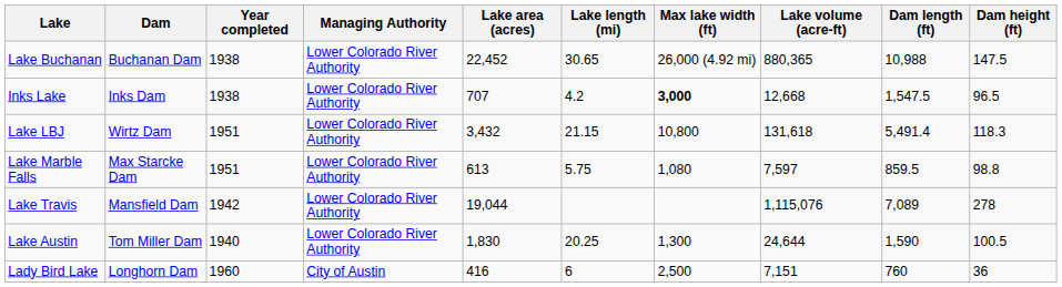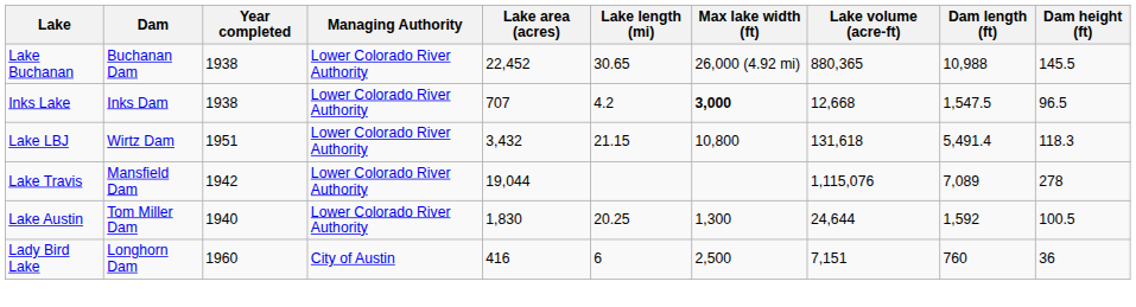 <table class="wikitable sortable">
 <tr>
 <th>Lake</th>
 <th>Dam</th>
 <th>Year completed</th>
 <th>Managing Authority</th>
 <th>Lake area (acres)</th>
 <th>Lake length (mi)</th>
 <th>Max lake width (ft)</th>
 <th>Lake volume (acre-ft)</th>
 <th>Dam length (ft)</th>
 <th>Dam height (ft)</th>
 </tr>
 <tr>
 <td><a href='#'>Lake Buchanan</a></td>
 <td><a href='#'>Buchanan Dam</a></td>
 <td>1938</td>
 <td><a href='#'>Lower Colorado River Authority</a></td>
 <td>22,452</td>
 <td>30.65</td>
 <td>26,000 (4.92 mi)</td>
 <td>880,365</td>
 <td>10,988</td>
-<td>147.5</td>
+<td>145.5</td>
 </tr>
 <tr>
 <td><a href='#'>Inks Lake</a></td>
 <td><a href='#'>Inks Dam</a></td>
 <td>1938</td>
 <td><a href='#'>Lower Colorado River Authority</a></td>
 <td>707</td>
 <td>4.2</td>
 <td><strong>3,000</strong></td>
 <td>12,668</td>
 <td>1,547.5</td>
 <td>96.5</td>
 </tr>
 <tr>
 <td><a href='#'>Lake LBJ</a></td>
 <td><a href='#'>Wirtz Dam</a></td>
 <td>1951</td>
 <td><a href='#'>Lower Colorado River Authority</a></td>
 <td>3,432</td>
 <td>21.15</td>
 <td>10,800</td>
 <td>131,618</td>
 <td>5,491.4</td>
 <td>118.3</td>
 </tr>
 <tr>
-<td><a href='#'>Lake Marble Falls</a></td>
-<td><a href='#'>Max Starcke Dam</a></td>
-<td>1951</td>
-<td><a href='#'>Lower Colorado River Authority</a></td>
-<td>613</td>
-<td>5.75</td>
-<td>1,080</td>
-<td>7,597</td>
-<td>859.5</td>
-<td>98.8</td>
-</tr>
-<tr>
 <td><a href='#'>Lake Travis</a></td>
 <td><a href='#'>Mansfield Dam</a></td>
 <td>1942</td>
 <td><a href='#'>Lower Colorado River Authority</a></td>
 <td>19,044</td>
 <td></td>
 <td></td>
 <td>1,115,076</td>
 <td>7,089</td>
 <td>278</td>
 </tr>
 <tr>
 <td><a href='#'>Lake Austin</a></td>
 <td><a href='#'>Tom Miller Dam</a></td>
 <td>1940</td>
 <td><a href='#'>Lower Colorado River Authority</a></td>
 <td>1,830</td>
 <td>20.25</td>
 <td>1,300</td>
 <td>24,644</td>
-<td>1,590</td>
+<td>1,592</td>
 <td>100.5</td>
 </tr>
 <tr>
 <td><a href='#'>Lady Bird Lake</a></td>
 <td><a href='#'>Longhorn Dam</a></td>
 <td>1960</td>
 <td><a href='#'>City of Austin</a></td>
 <td>416</td>
 <td>6</td>
 <td>2,500</td>
 <td>7,151</td>
 <td>760</td>
 <td>36</td>
 </tr>
 </table>
